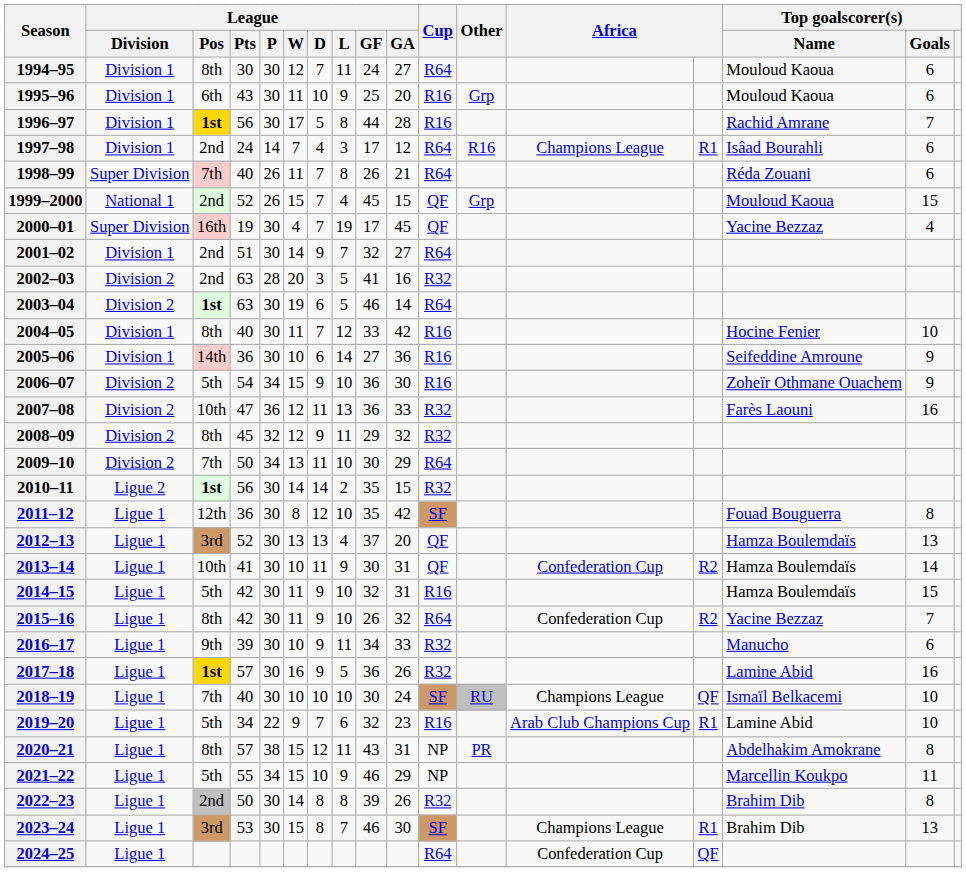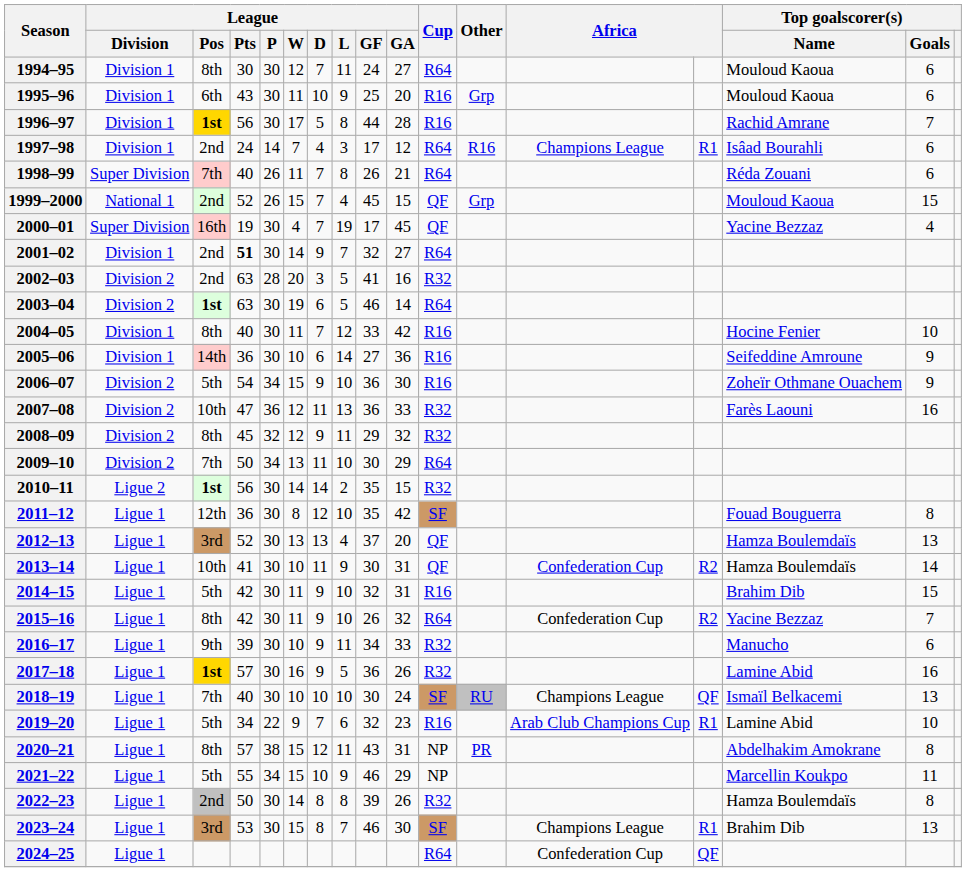 <table class="wikitable" style="text-align:center;">
 <tr>
 <th rowspan=2>Season</th>
 <th colspan=9>League</th>
 <th rowspan=2><a href='#'>Cup</a></th>
 <th rowspan=2>Other</th>
 <th rowspan=2 colspan=2><a href='#'>Africa</a></th>
 <th colspan=3>Top goalscorer(s)</th>
 </tr>
 <tr>
 <th>Division</th>
 <th>Pos</th>
 <th>Pts</th>
 <th>P</th>
 <th>W</th>
 <th>D</th>
 <th>L</th>
 <th>GF</th>
 <th>GA</th>
 <th>Name</th>
 <th>Goals</th>
 <th></th>
 </tr>
 <tr>
 <th>1994–95</th>
 <td><a href='#'>Division 1</a></td>
 <td>8th</td>
 <td>30</td>
 <td>30</td>
 <td>12</td>
 <td>7</td>
 <td>11</td>
 <td>24</td>
 <td>27</td>
 <td><a href='#'>R64</a></td>
 <td></td>
 <td></td>
 <td></td>
 <td align=left>Mouloud Kaoua</td>
 <td>6</td>
 <td></td>
 </tr>
 <tr>
 <th>1995–96</th>
 <td><a href='#'>Division 1</a></td>
 <td>6th</td>
 <td>43</td>
 <td>30</td>
 <td>11</td>
 <td>10</td>
 <td>9</td>
 <td>25</td>
 <td>20</td>
 <td><a href='#'>R16</a></td>
 <td><a href='#'>Grp</a></td>
 <td></td>
 <td></td>
 <td align=left>Mouloud Kaoua</td>
 <td>6</td>
 <td></td>
 </tr>
 <tr>
 <th>1996–97</th>
 <td><a href='#'>Division 1</a></td>
 <td bgcolor=gold><strong>1st</strong></td>
 <td>56</td>
 <td>30</td>
 <td>17</td>
 <td>5</td>
 <td>8</td>
 <td>44</td>
 <td>28</td>
 <td><a href='#'>R16</a></td>
 <td></td>
 <td></td>
 <td></td>
 <td align=left><a href='#'>Rachid Amrane</a></td>
 <td>7</td>
 <td></td>
 </tr>
 <tr>
 <th>1997–98</th>
 <td><a href='#'>Division 1</a></td>
 <td>2nd</td>
 <td>24</td>
 <td>14</td>
 <td>7</td>
 <td>4</td>
 <td>3</td>
 <td>17</td>
 <td>12</td>
 <td><a href='#'>R64</a></td>
 <td><a href='#'>R16</a></td>
 <td><a href='#'>Champions League</a></td>
 <td><a href='#'>R1</a></td>
 <td align=left><a href='#'>Isâad Bourahli</a></td>
 <td>6</td>
 <td></td>
 </tr>
 <tr>
 <th>1998–99</th>
 <td><a href='#'>Super Division</a></td>
 <td bgcolor="#FFCCCC">7th</td>
 <td>40</td>
 <td>26</td>
 <td>11</td>
 <td>7</td>
 <td>8</td>
 <td>26</td>
 <td>21</td>
 <td><a href='#'>R64</a></td>
 <td></td>
 <td></td>
 <td></td>
 <td align=left><a href='#'>Réda Zouani</a></td>
 <td>6</td>
 <td></td>
 </tr>
 <tr>
 <th>1999–2000</th>
 <td><a href='#'>National 1</a></td>
 <td bgcolor="#DDFFDD">2nd</td>
 <td>52</td>
 <td>26</td>
 <td>15</td>
 <td>7</td>
 <td>4</td>
 <td>45</td>
 <td>15</td>
 <td><a href='#'>QF</a></td>
 <td><a href='#'>Grp</a></td>
 <td></td>
 <td></td>
 <td align=left><a href='#'>Mouloud Kaoua</a></td>
 <td>15</td>
 <td></td>
 </tr>
 <tr>
 <th>2000–01</th>
 <td><a href='#'>Super Division</a></td>
 <td bgcolor="#FFCCCC">16th</td>
 <td>19</td>
 <td>30</td>
 <td>4</td>
 <td>7</td>
 <td>19</td>
 <td>17</td>
 <td>45</td>
 <td><a href='#'>QF</a></td>
 <td></td>
 <td></td>
 <td></td>
 <td align=left><a href='#'>Yacine Bezzaz</a></td>
 <td>4</td>
 <td></td>
 </tr>
 <tr>
 <th>2001–02</th>
 <td><a href='#'>Division 1</a></td>
 <td>2nd</td>
-<td>51</td>
+<td><strong>51</strong></td>
 <td>30</td>
 <td>14</td>
 <td>9</td>
 <td>7</td>
 <td>32</td>
 <td>27</td>
 <td><a href='#'>R64</a></td>
 <td></td>
 <td></td>
 <td></td>
 <td align=left></td>
 <td></td>
 <td></td>
 </tr>
 <tr>
 <th>2002–03</th>
 <td><a href='#'>Division 2</a></td>
 <td>2nd</td>
 <td>63</td>
 <td>28</td>
 <td>20</td>
 <td>3</td>
 <td>5</td>
 <td>41</td>
 <td>16</td>
 <td><a href='#'>R32</a></td>
 <td></td>
 <td></td>
 <td></td>
 <td align=left></td>
 <td></td>
 <td></td>
 </tr>
 <tr>
 <th>2003–04</th>
 <td><a href='#'>Division 2</a></td>
 <td bgcolor="#DDFFDD"><strong>1st</strong></td>
 <td>63</td>
 <td>30</td>
 <td>19</td>
 <td>6</td>
 <td>5</td>
 <td>46</td>
 <td>14</td>
 <td><a href='#'>R64</a></td>
 <td></td>
 <td></td>
 <td></td>
 <td align=left></td>
 <td></td>
 <td></td>
 </tr>
 <tr>
 <th>2004–05</th>
 <td><a href='#'>Division 1</a></td>
 <td>8th</td>
 <td>40</td>
 <td>30</td>
 <td>11</td>
 <td>7</td>
 <td>12</td>
 <td>33</td>
 <td>42</td>
 <td><a href='#'>R16</a></td>
 <td></td>
 <td></td>
 <td></td>
 <td align=left><a href='#'>Hocine Fenier</a></td>
 <td>10</td>
 <td></td>
 </tr>
 <tr>
 <th>2005–06</th>
 <td><a href='#'>Division 1</a></td>
 <td bgcolor="#FFCCCC">14th</td>
 <td>36</td>
 <td>30</td>
 <td>10</td>
 <td>6</td>
 <td>14</td>
 <td>27</td>
 <td>36</td>
 <td><a href='#'>R16</a></td>
 <td></td>
 <td></td>
 <td></td>
 <td align=left><a href='#'>Seifeddine Amroune</a></td>
 <td>9</td>
 <td></td>
 </tr>
 <tr>
 <th>2006–07</th>
 <td><a href='#'>Division 2</a></td>
 <td>5th</td>
 <td>54</td>
 <td>34</td>
 <td>15</td>
 <td>9</td>
 <td>10</td>
 <td>36</td>
 <td>30</td>
 <td><a href='#'>R16</a></td>
 <td></td>
 <td></td>
 <td></td>
 <td align=left><a href='#'>Zoheïr Othmane Ouachem</a></td>
 <td>9</td>
 <td></td>
 </tr>
 <tr>
 <th>2007–08</th>
 <td><a href='#'>Division 2</a></td>
 <td>10th</td>
 <td>47</td>
 <td>36</td>
 <td>12</td>
 <td>11</td>
 <td>13</td>
 <td>36</td>
 <td>33</td>
 <td><a href='#'>R32</a></td>
 <td></td>
 <td></td>
 <td></td>
 <td align=left><a href='#'>Farès Laouni</a></td>
 <td>16</td>
 <td></td>
 </tr>
 <tr>
 <th>2008–09</th>
 <td><a href='#'>Division 2</a></td>
 <td>8th</td>
 <td>45</td>
 <td>32</td>
 <td>12</td>
 <td>9</td>
 <td>11</td>
 <td>29</td>
 <td>32</td>
 <td><a href='#'>R32</a></td>
 <td></td>
 <td></td>
 <td></td>
 <td align=left></td>
 <td></td>
 <td></td>
 </tr>
 <tr>
 <th>2009–10</th>
 <td><a href='#'>Division 2</a></td>
 <td>7th</td>
 <td>50</td>
 <td>34</td>
 <td>13</td>
 <td>11</td>
 <td>10</td>
 <td>30</td>
 <td>29</td>
 <td><a href='#'>R64</a></td>
 <td></td>
 <td></td>
 <td></td>
 <td align=left></td>
 <td></td>
 <td></td>
 </tr>
 <tr>
 <th>2010–11</th>
 <td><a href='#'>Ligue 2</a></td>
 <td bgcolor="#DDFFDD"><strong>1st</strong></td>
 <td>56</td>
 <td>30</td>
 <td>14</td>
 <td>14</td>
 <td>2</td>
 <td>35</td>
 <td>15</td>
 <td><a href='#'>R32</a></td>
 <td></td>
 <td></td>
 <td></td>
 <td align=left></td>
 <td></td>
 <td></td>
 </tr>
 <tr>
 <th><a href='#'>2011–12</a></th>
 <td><a href='#'>Ligue 1</a></td>
 <td>12th</td>
 <td>36</td>
 <td>30</td>
 <td>8</td>
 <td>12</td>
 <td>10</td>
 <td>35</td>
 <td>42</td>
 <td bgcolor=#cc9966><a href='#'>SF</a></td>
 <td></td>
 <td></td>
 <td></td>
 <td align=left><a href='#'>Fouad Bouguerra</a></td>
 <td>8</td>
 <td></td>
 </tr>
 <tr>
 <th><a href='#'>2012–13</a></th>
 <td><a href='#'>Ligue 1</a></td>
 <td bgcolor=#cc9966>3rd</td>
 <td>52</td>
 <td>30</td>
 <td>13</td>
 <td>13</td>
 <td>4</td>
 <td>37</td>
 <td>20</td>
 <td><a href='#'>QF</a></td>
 <td></td>
 <td></td>
 <td></td>
 <td align=left><a href='#'>Hamza Boulemdaïs</a></td>
 <td>13</td>
 <td></td>
 </tr>
 <tr>
 <th><a href='#'>2013–14</a></th>
 <td><a href='#'>Ligue 1</a></td>
 <td>10th</td>
 <td>41</td>
 <td>30</td>
 <td>10</td>
 <td>11</td>
 <td>9</td>
 <td>30</td>
 <td>31</td>
 <td><a href='#'>QF</a></td>
 <td></td>
 <td><a href='#'>Confederation Cup</a></td>
 <td><a href='#'>R2</a></td>
 <td align=left>Hamza Boulemdaïs</td>
 <td>14</td>
 <td></td>
 </tr>
 <tr>
 <th><a href='#'>2014–15</a></th>
 <td><a href='#'>Ligue 1</a></td>
 <td>5th</td>
 <td>42</td>
 <td>30</td>
 <td>11</td>
 <td>9</td>
 <td>10</td>
 <td>32</td>
 <td>31</td>
 <td><a href='#'>R16</a></td>
 <td></td>
 <td></td>
 <td></td>
-<td align=left>Hamza Boulemdaïs</td>
+<td align=left><a href='#'>Brahim Dib</a></td>
 <td>15</td>
 <td></td>
 </tr>
 <tr>
 <th><a href='#'>2015–16</a></th>
 <td><a href='#'>Ligue 1</a></td>
 <td>8th</td>
 <td>42</td>
 <td>30</td>
 <td>11</td>
 <td>9</td>
 <td>10</td>
 <td>26</td>
 <td>32</td>
 <td><a href='#'>R64</a></td>
 <td></td>
 <td>Confederation Cup</td>
 <td><a href='#'>R2</a></td>
 <td align=left><a href='#'>Yacine Bezzaz</a></td>
 <td>7</td>
 <td></td>
 </tr>
 <tr>
 <th><a href='#'>2016–17</a></th>
 <td><a href='#'>Ligue 1</a></td>
 <td>9th</td>
 <td>39</td>
 <td>30</td>
 <td>10</td>
 <td>9</td>
 <td>11</td>
 <td>34</td>
 <td>33</td>
 <td><a href='#'>R32</a></td>
 <td></td>
 <td></td>
 <td></td>
 <td align=left><a href='#'>Manucho</a></td>
 <td>6</td>
 <td></td>
 </tr>
 <tr>
 <th><a href='#'>2017–18</a></th>
 <td><a href='#'>Ligue 1</a></td>
 <td bgcolor=gold><strong>1st</strong></td>
 <td>57</td>
 <td>30</td>
 <td>16</td>
 <td>9</td>
 <td>5</td>
 <td>36</td>
 <td>26</td>
 <td><a href='#'>R32</a></td>
 <td></td>
 <td></td>
 <td></td>
 <td align=left><a href='#'>Lamine Abid</a></td>
 <td>16</td>
 <td></td>
 </tr>
 <tr>
 <th><a href='#'>2018–19</a></th>
 <td><a href='#'>Ligue 1</a></td>
 <td>7th</td>
 <td>40</td>
 <td>30</td>
 <td>10</td>
 <td>10</td>
 <td>10</td>
 <td>30</td>
 <td>24</td>
 <td bgcolor=#cc9966><a href='#'>SF</a></td>
 <td bgcolor=silver><a href='#'>RU</a></td>
 <td>Champions League</td>
 <td><a href='#'>QF</a></td>
 <td align=left><a href='#'>Ismaïl Belkacemi</a></td>
-<td>10</td>
+<td>13</td>
 <td></td>
 </tr>
 <tr>
 <th><a href='#'>2019–20</a></th>
 <td><a href='#'>Ligue 1</a></td>
 <td>5th</td>
 <td>34</td>
 <td>22</td>
 <td>9</td>
 <td>7</td>
 <td>6</td>
 <td>32</td>
 <td>23</td>
 <td><a href='#'>R16</a></td>
 <td></td>
 <td><a href='#'>Arab Club Champions Cup</a></td>
 <td><a href='#'>R1</a></td>
 <td align=left>Lamine Abid</td>
 <td>10</td>
 <td></td>
 </tr>
 <tr>
 <th><a href='#'>2020–21</a></th>
 <td><a href='#'>Ligue 1</a></td>
 <td>8th</td>
 <td>57</td>
 <td>38</td>
 <td>15</td>
 <td>12</td>
 <td>11</td>
 <td>43</td>
 <td>31</td>
 <td>NP</td>
 <td><a href='#'>PR</a></td>
 <td></td>
 <td></td>
 <td align=left><a href='#'>Abdelhakim Amokrane</a></td>
 <td>8</td>
 <td></td>
 </tr>
 <tr>
 <th><a href='#'>2021–22</a></th>
 <td><a href='#'>Ligue 1</a></td>
 <td>5th</td>
 <td>55</td>
 <td>34</td>
 <td>15</td>
 <td>10</td>
 <td>9</td>
 <td>46</td>
 <td>29</td>
 <td>NP</td>
 <td></td>
 <td></td>
 <td></td>
 <td align=left><a href='#'>Marcellin Koukpo</a></td>
 <td>11</td>
 <td></td>
 </tr>
 <tr>
 <th><a href='#'>2022–23</a></th>
 <td><a href='#'>Ligue 1</a></td>
 <td bgcolor=silver>2nd</td>
 <td>50</td>
 <td>30</td>
 <td>14</td>
 <td>8</td>
 <td>8</td>
 <td>39</td>
 <td>26</td>
 <td><a href='#'>R32</a></td>
 <td></td>
 <td></td>
 <td></td>
-<td align=left><a href='#'>Brahim Dib</a></td>
+<td align=left>Hamza Boulemdaïs</td>
 <td>8</td>
 <td></td>
 </tr>
 <tr>
 <th><a href='#'>2023–24</a></th>
 <td><a href='#'>Ligue 1</a></td>
 <td bgcolor=#cc9966>3rd</td>
 <td>53</td>
 <td>30</td>
 <td>15</td>
 <td>8</td>
 <td>7</td>
 <td>46</td>
 <td>30</td>
 <td bgcolor=#cc9966><a href='#'>SF</a></td>
 <td></td>
 <td>Champions League</td>
 <td><a href='#'>R1</a></td>
 <td align=left>Brahim Dib</td>
 <td>13</td>
 <td></td>
 </tr>
 <tr>
 <th><a href='#'>2024–25</a></th>
 <td><a href='#'>Ligue 1</a></td>
 <td></td>
 <td></td>
 <td></td>
 <td></td>
 <td></td>
 <td></td>
 <td></td>
 <td></td>
 <td><a href='#'>R64</a></td>
 <td></td>
 <td>Confederation Cup</td>
 <td><a href='#'>QF</a></td>
 <td align=left></td>
 <td></td>
 <td></td>
 </tr>
 <tr>
 </tr>
 </table>
